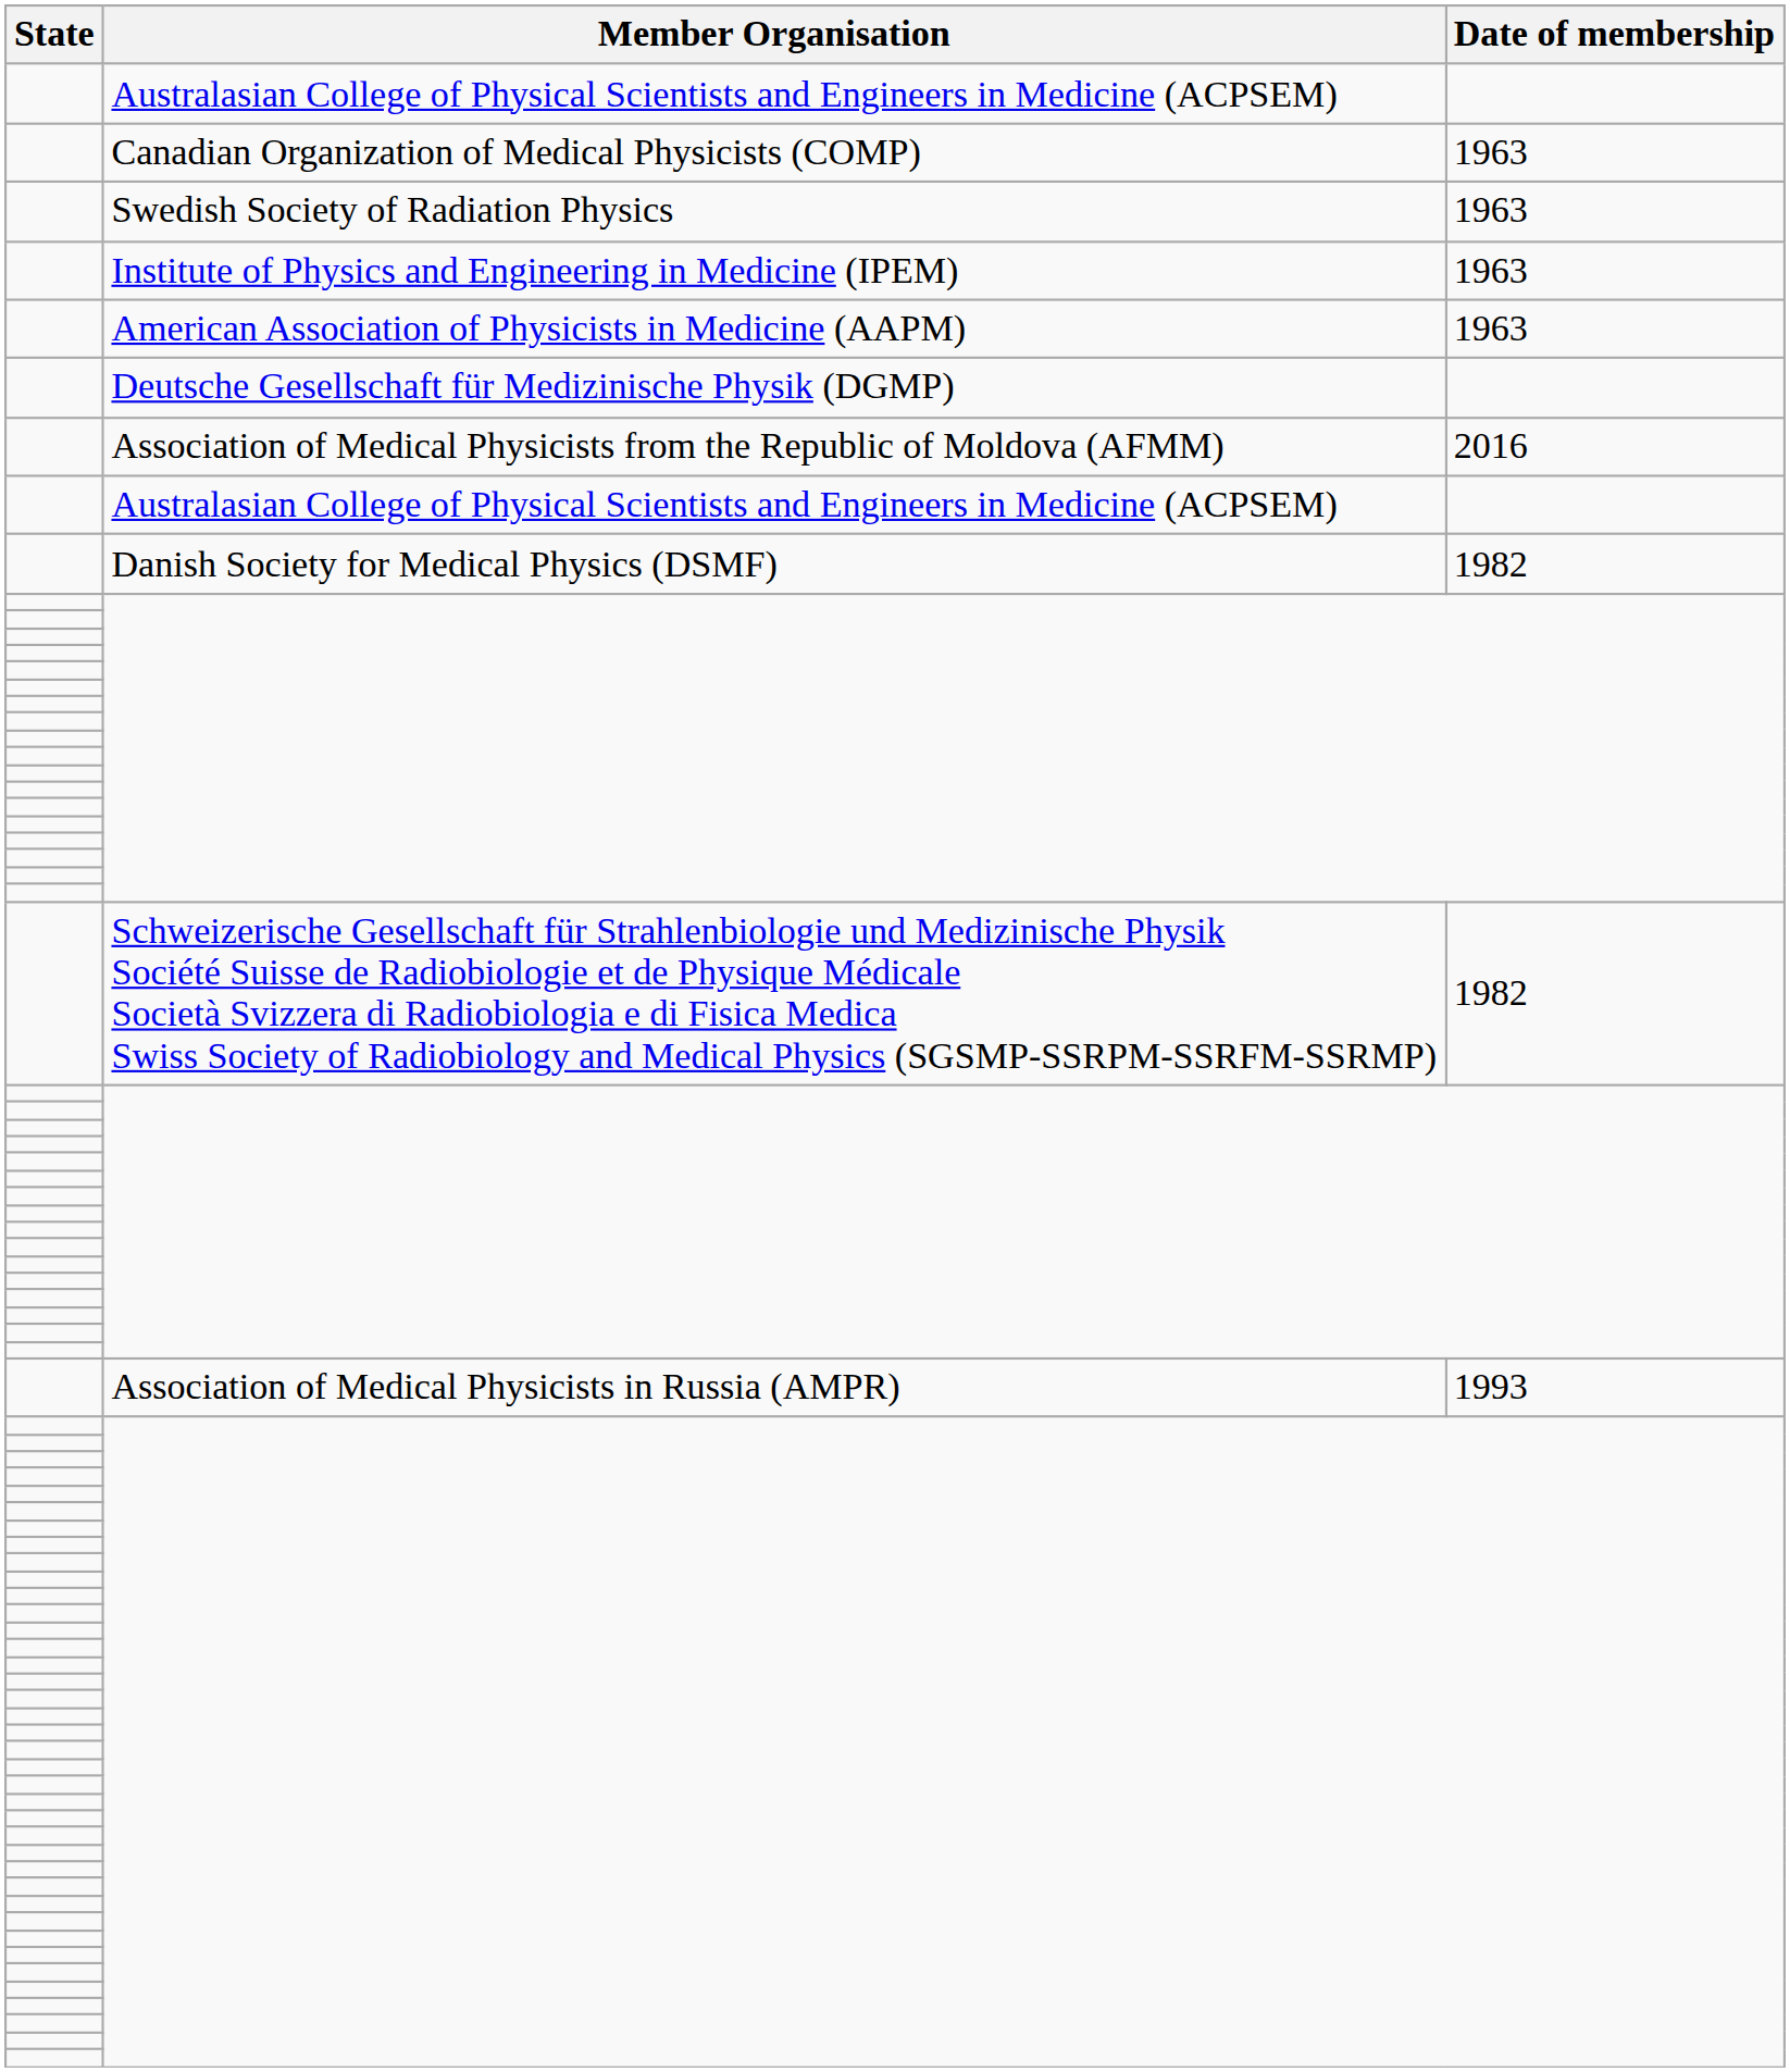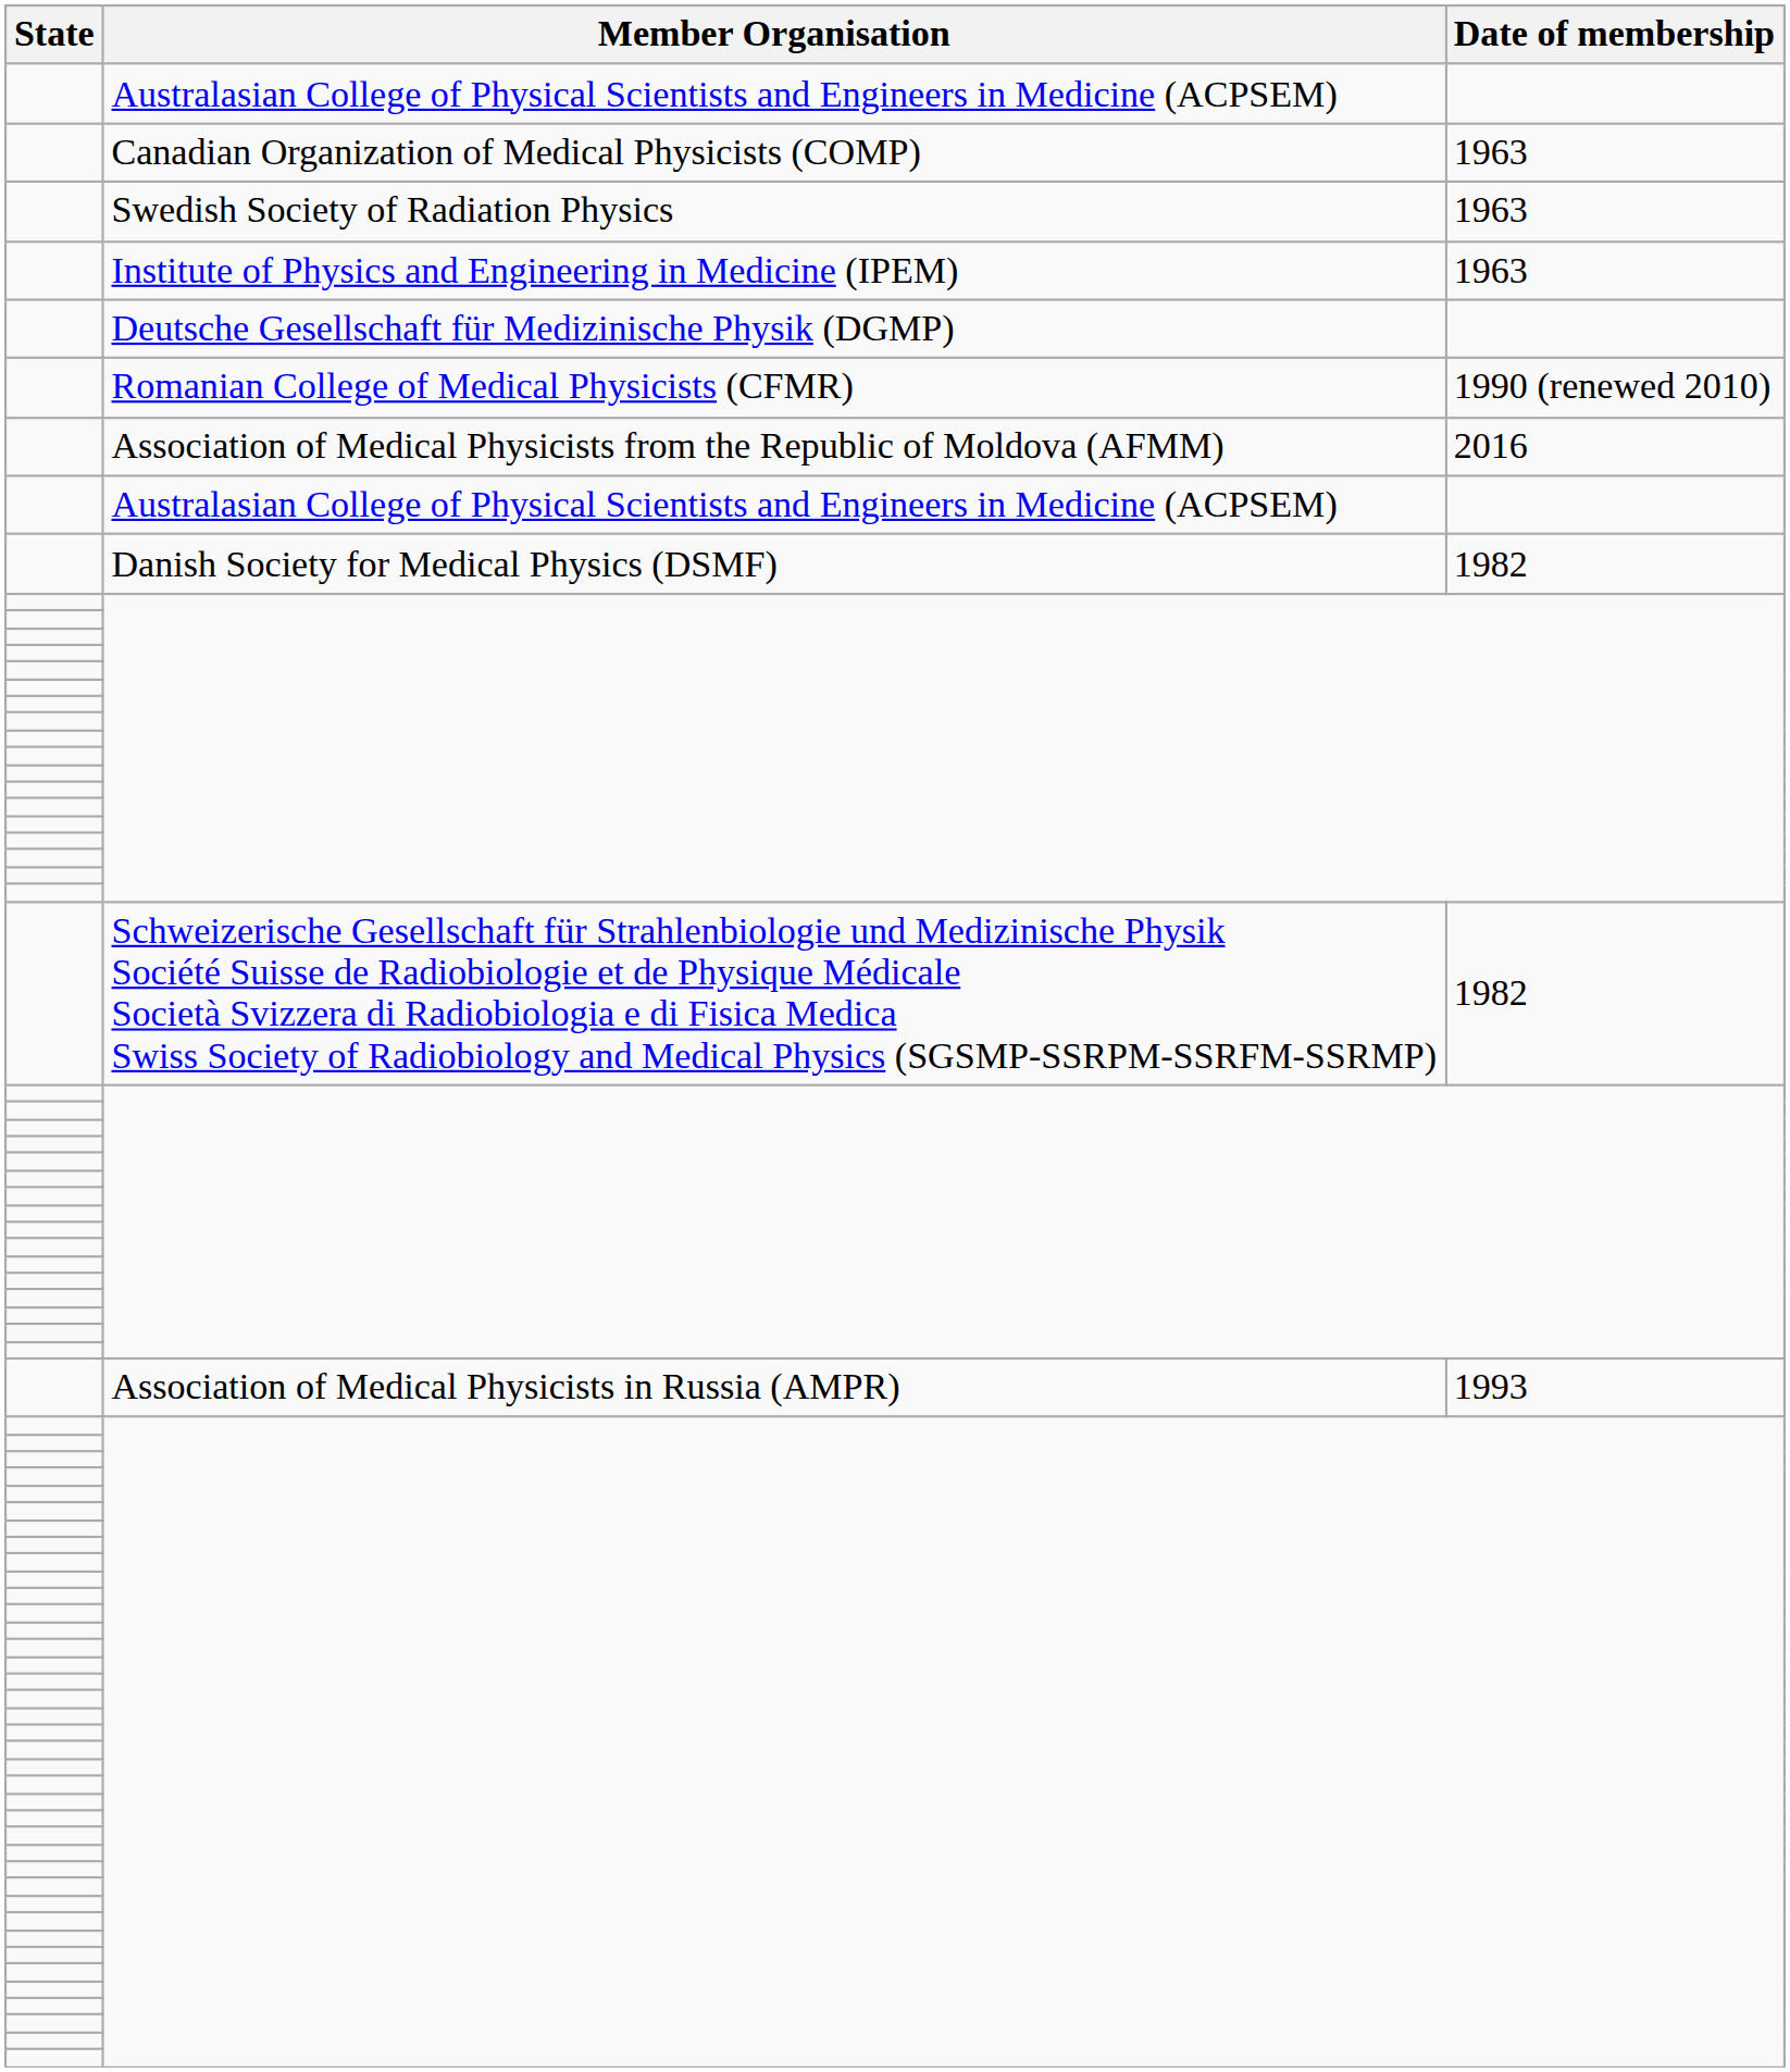 <table class="wikitable sortable">
 <tr>
 <th><strong>State</strong></th>
 <th><strong>Member Organisation</strong></th>
 <th><strong>Date of membership</strong></th>
 </tr>
 <tr>
 <td></td>
 <td><a href='#'>Australasian College of Physical Scientists and Engineers in Medicine</a> (ACPSEM)</td>
 </tr>
 <tr>
 <td></td>
 <td>Canadian Organization of Medical Physicists (COMP)</td>
 <td>1963</td>
 </tr>
 <tr>
 <td></td>
 <td>Swedish Society of Radiation Physics</td>
 <td>1963</td>
 </tr>
 <tr>
 <td></td>
 <td><a href='#'>Institute of Physics and Engineering in Medicine</a> (IPEM)</td>
 <td>1963</td>
 </tr>
 <tr>
 <td></td>
-<td><a href='#'>American Association of Physicists in Medicine</a> (AAPM)</td>
-<td>1963</td>
+<td><a href='#'>Deutsche Gesellschaft für Medizinische Physik</a> (DGMP)</td>
 </tr>
 <tr>
 <td></td>
-<td><a href='#'>Deutsche Gesellschaft für Medizinische Physik</a> (DGMP)</td>
+<td><a href='#'>Romanian College of Medical Physicists</a> (CFMR)</td>
+<td>1990 (renewed 2010)</td>
 </tr>
 <tr>
 <td></td>
 <td>Association of Medical Physicists from the Republic of Moldova (AFMM)</td>
 <td>2016</td>
 </tr>
 <tr>
 <td></td>
 <td><a href='#'>Australasian College of Physical Scientists and Engineers in Medicine</a> (ACPSEM)</td>
 </tr>
 <tr>
 <td></td>
 <td>Danish Society for Medical Physics (DSMF)</td>
 <td>1982</td>
 </tr>
 <tr>
 <td></td>
 </tr>
 <tr>
 <td></td>
 </tr>
 <tr>
 <td></td>
 </tr>
 <tr>
 <td></td>
 </tr>
 <tr>
 <td></td>
 </tr>
 <tr>
 <td></td>
 </tr>
 <tr>
 <td></td>
 </tr>
 <tr>
 <td></td>
 </tr>
 <tr>
 <td></td>
 </tr>
 <tr>
 <td></td>
 </tr>
 <tr>
 <td></td>
 </tr>
 <tr>
 <td></td>
 </tr>
 <tr>
 <td></td>
 </tr>
 <tr>
 <td></td>
 </tr>
 <tr>
 <td></td>
 </tr>
 <tr>
 <td></td>
 </tr>
 <tr>
 <td></td>
 </tr>
 <tr>
 <td></td>
 </tr>
 <tr>
 <td></td>
 <td><a href='#'>Schweizerische Gesellschaft für Strahlenbiologie und Medizinische Physik<br>Société Suisse de Radiobiologie et de Physique Médicale<br>Società Svizzera di Radiobiologia e di Fisica Medica<br>Swiss Society of Radiobiology and Medical Physics</a> (SGSMP-SSRPM-SSRFM-SSRMP)</td>
 <td>1982</td>
 </tr>
 <tr>
 <td></td>
 </tr>
 <tr>
 <td></td>
 </tr>
 <tr>
 <td></td>
 </tr>
 <tr>
 <td></td>
 </tr>
 <tr>
 <td></td>
 </tr>
 <tr>
 <td></td>
 </tr>
 <tr>
 <td></td>
 </tr>
 <tr>
 <td></td>
 </tr>
 <tr>
 <td></td>
 </tr>
 <tr>
 <td></td>
 </tr>
 <tr>
 <td></td>
 </tr>
 <tr>
 <td></td>
 </tr>
 <tr>
 <td></td>
 </tr>
 <tr>
 <td></td>
 </tr>
 <tr>
 <td></td>
 </tr>
 <tr>
 <td></td>
 </tr>
 <tr>
 <td></td>
 <td>Association of Medical Physicists in Russia (AMPR)</td>
 <td>1993</td>
 </tr>
 <tr>
 <td></td>
 </tr>
 <tr>
 <td></td>
 </tr>
 <tr>
 <td></td>
 </tr>
 <tr>
 <td></td>
 </tr>
 <tr>
 <td></td>
 </tr>
 <tr>
 <td></td>
 </tr>
 <tr>
 <td></td>
 </tr>
 <tr>
 <td></td>
 </tr>
 <tr>
 <td></td>
 </tr>
 <tr>
 <td></td>
 </tr>
 <tr>
 <td></td>
 </tr>
 <tr>
 <td></td>
 </tr>
 <tr>
 <td></td>
 </tr>
 <tr>
 <td></td>
 </tr>
 <tr>
 <td></td>
 </tr>
 <tr>
 <td></td>
 </tr>
 <tr>
 <td></td>
 </tr>
 <tr>
 <td></td>
 </tr>
 <tr>
 <td></td>
 </tr>
 <tr>
 <td></td>
 </tr>
 <tr>
 <td></td>
 </tr>
 <tr>
 <td></td>
 </tr>
 <tr>
 <td></td>
 </tr>
 <tr>
 <td></td>
 </tr>
 <tr>
 <td></td>
 </tr>
 <tr>
 <td></td>
 </tr>
 <tr>
 <td></td>
 </tr>
 <tr>
 <td></td>
 </tr>
 <tr>
 <td></td>
 </tr>
 <tr>
 <td></td>
 </tr>
 <tr>
 <td></td>
 </tr>
 <tr>
 <td></td>
 </tr>
 <tr>
 <td></td>
 </tr>
 <tr>
 <td></td>
 </tr>
 <tr>
 <td></td>
 </tr>
 <tr>
 <td></td>
 </tr>
 <tr>
 <td></td>
 </tr>
 <tr>
 <td></td>
 </tr>
 </table>
